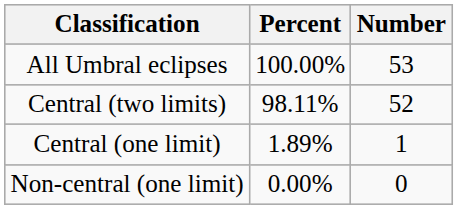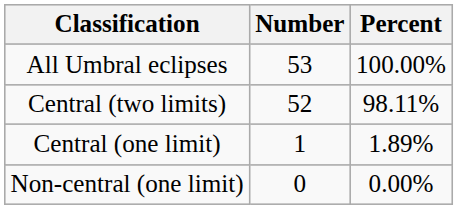 <table class="wikitable sortable">
 <tr align=center>
 <th>Classification</th>
+<th>Number</th>
 <th>Percent</th>
-<th>Number</th>
 </tr>
 <tr align=center>
 <td>All Umbral eclipses</td>
+<td>53</td>
 <td>100.00%</td>
-<td>53</td>
 </tr>
 <tr align=center>
 <td>Central (two limits)</td>
+<td>52</td>
 <td>98.11%</td>
-<td>52</td>
 </tr>
 <tr align=center>
 <td>Central (one limit)</td>
+<td>1</td>
 <td>1.89%</td>
-<td>1</td>
 </tr>
 <tr align=center>
 <td>Non-central (one limit)</td>
+<td>0</td>
 <td>0.00%</td>
-<td>0</td>
 </tr>
 </table>
